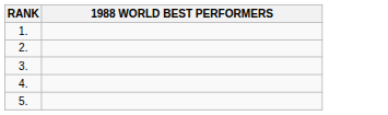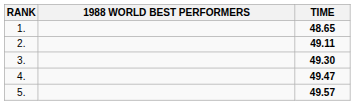 <table class="wikitable" style="border-collapse: collapse; font-size: 90%;">
 <tr>
 <th>RANK</th>
 <th align="center" style="width: 25em">1988 WORLD BEST PERFORMERS</th>
+<th align="center" style="width: 5em">TIME</th>
 </tr>
 <tr>
 <td align="center">1.</td>
 <td></td>
+<td align="center"><strong>48.65</strong></td>
 </tr>
 <tr>
 <td align="center">2.</td>
 <td></td>
+<td align="center"><strong>49.11</strong></td>
 </tr>
 <tr>
 <td align="center">3.</td>
 <td></td>
+<td align="center"><strong>49.30</strong></td>
 </tr>
 <tr>
 <td align="center">4.</td>
 <td></td>
+<td align="center"><strong>49.47</strong></td>
 </tr>
 <tr>
 <td align="center">5.</td>
 <td></td>
+<td align="center"><strong>49.57</strong></td>
 </tr>
 </table>
